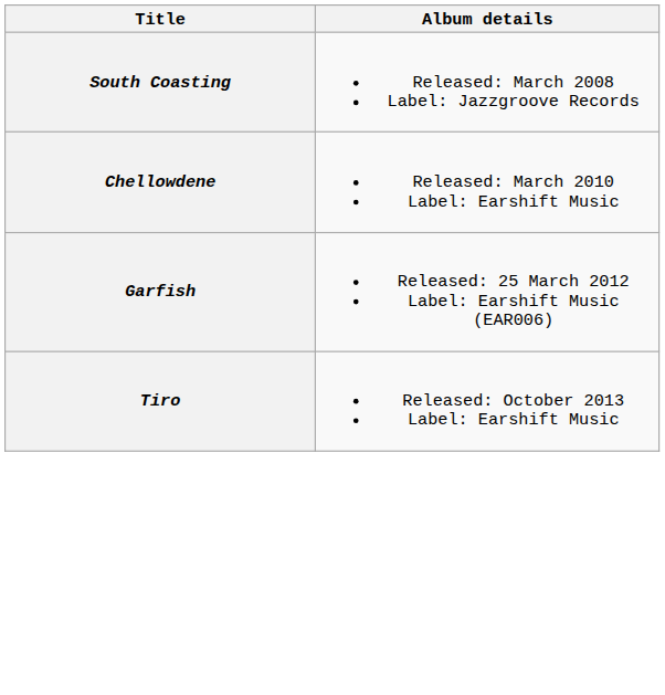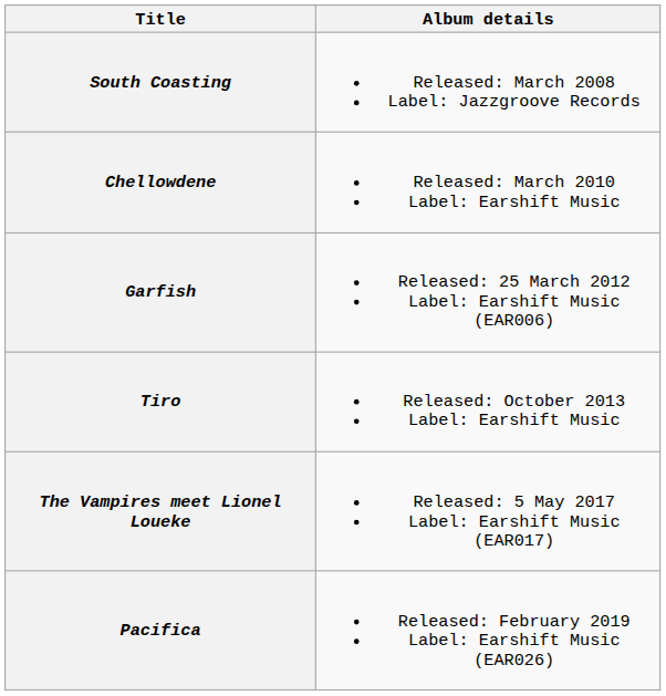 <table class="wikitable plainrowheaders" style="text-align:center;" border="1">
 <tr>
 <th scope="col" rowspan="1" style="width:18em;">Title</th>
 <th scope="col" rowspan="1" style="width:20em;">Album details</th>
 </tr>
 <tr>
 <th scope="row"><em>South Coasting</em></th>
 <td><br><ul><li>Released: March 2008</li><li>Label: Jazzgroove Records</li></ul></td>
 </tr>
 <tr>
 <th scope="row"><em>Chellowdene</em></th>
 <td><br><ul><li>Released: March 2010</li><li>Label: Earshift Music</li></ul></td>
 </tr>
 <tr>
 <th scope="row"><em>Garfish</em></th>
 <td><br><ul><li>Released: 25 March 2012</li><li>Label: Earshift Music (EAR006)</li></ul></td>
 </tr>
 <tr>
 <th scope="row"><em>Tiro</em></th>
 <td><br><ul><li>Released: October 2013</li><li>Label: Earshift Music</li></ul></td>
 </tr>
+<tr>
+<th scope="row"><em>The Vampires meet Lionel Loueke</em></th>
+<td><br><ul><li>Released: 5 May 2017</li><li>Label: Earshift Music (EAR017)</li></ul></td>
+</tr>
+<tr>
+<th scope="row"><em>Pacifica</em></th>
+<td><br><ul><li>Released: February 2019</li><li>Label: Earshift Music (EAR026)</li></ul></td>
+</tr>
 </table>
